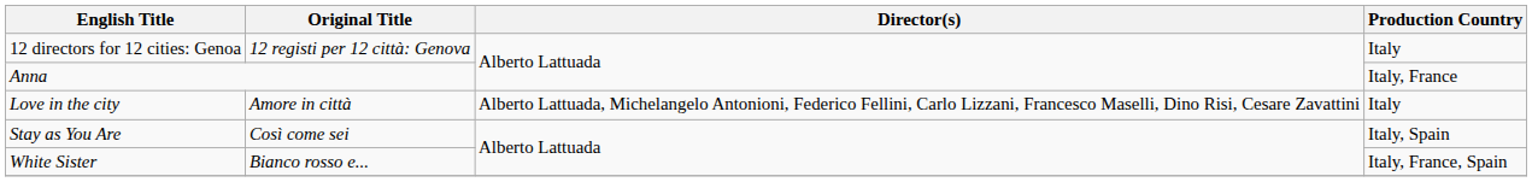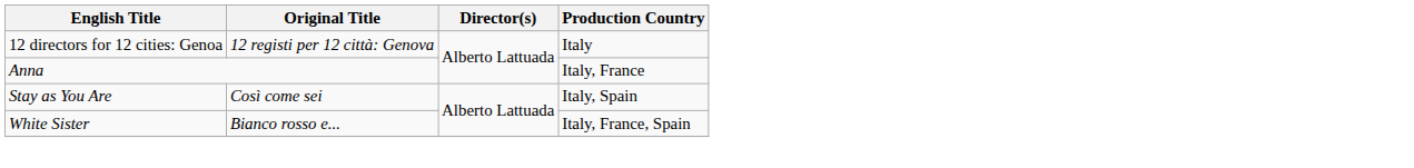 <table class="wikitable sortable">
 <tr>
 <th>English Title</th>
 <th>Original Title</th>
 <th>Director(s)</th>
 <th>Production Country</th>
 </tr>
 <tr>
 <td>12 directors for 12 cities: Genoa</td>
 <td><em>12 registi per 12 città: Genova</em></td>
 <td rowspan="2">Alberto Lattuada</td>
 <td>Italy</td>
 </tr>
 <tr>
 <td colspan="2"><em>Anna</em></td>
 <td>Italy, France</td>
 </tr>
 <tr>
-<td><em>Love in the city</em></td>
-<td><em>Amore in città</em></td>
-<td>Alberto Lattuada, Michelangelo Antonioni, Federico Fellini, Carlo Lizzani, Francesco Maselli, Dino Risi, Cesare Zavattini</td>
-<td>Italy</td>
-</tr>
-<tr>
 <td><em>Stay as You Are</em></td>
 <td><em>Così come sei</em></td>
 <td rowspan="2">Alberto Lattuada</td>
 <td>Italy, Spain</td>
 </tr>
 <tr>
 <td><em>White Sister</em></td>
 <td><em>Bianco rosso e...</em></td>
 <td>Italy, France, Spain</td>
 </tr>
 <tr>
 </tr>
 </table>
